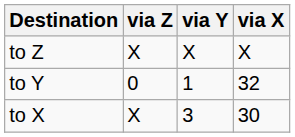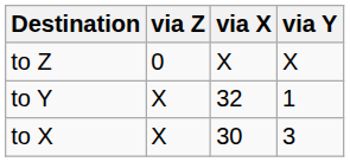 <table class="wikitable">
 <tr>
 <th>Destination</th>
 <th>via Z</th>
+<th>via X</th>
 <th>via Y</th>
-<th>via X</th>
 </tr>
 <tr>
 <td>to Z</td>
-<td>X</td>
+<td>0</td>
 <td>X</td>
 <td>X</td>
 </tr>
 <tr>
 <td>to Y</td>
-<td>0</td>
+<td>X</td>
+<td>32</td>
 <td>1</td>
-<td>32</td>
 </tr>
 <tr>
 <td>to X</td>
 <td>X</td>
+<td>30</td>
 <td>3</td>
-<td>30</td>
 </tr>
 </table>
